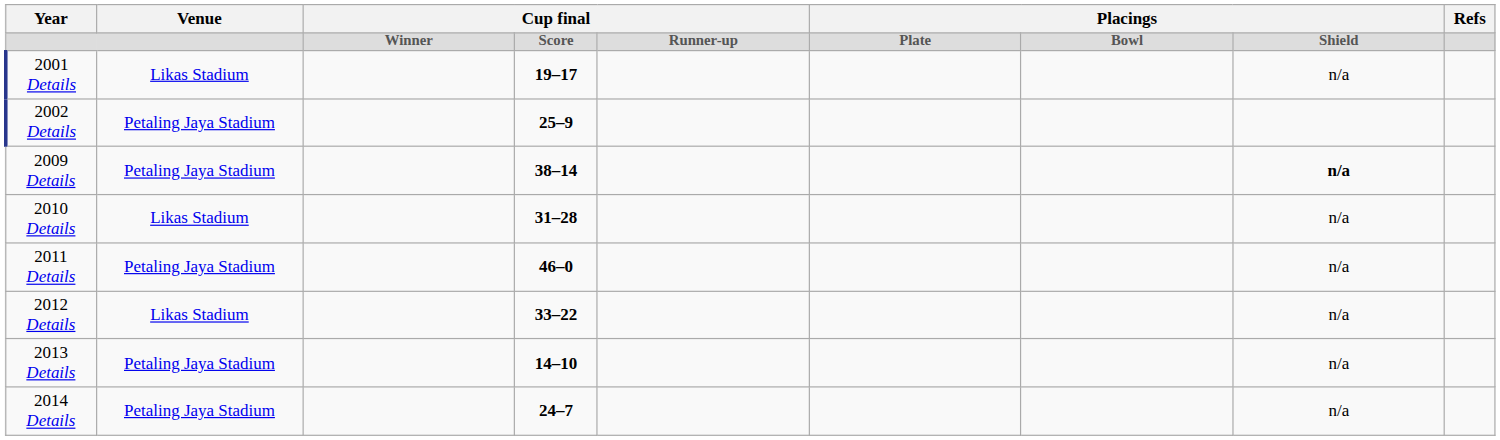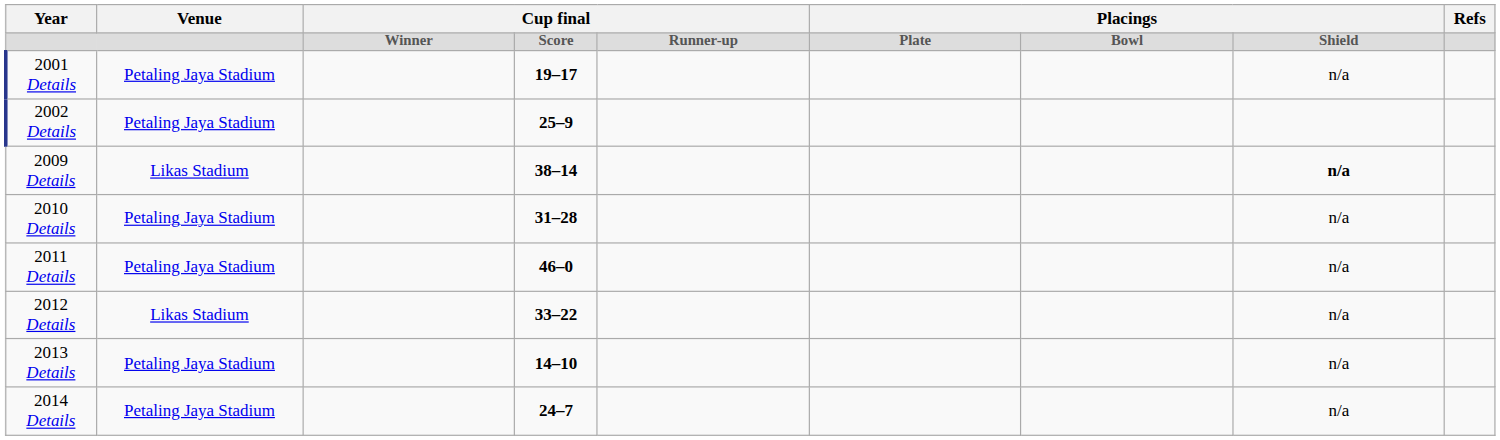 <table class="wikitable" style="font-size:90%; width: 100%; text-align: center;">
 <tr>
 <th>Year</th>
 <th>Venue</th>
 <th colspan=3>Cup final</th>
 <th colspan=3>Placings</th>
 <th style="padding:1px;">Refs</th>
 </tr>
 <tr bgcolor=#ddd style="line-height:9px; font-size:87%;">
 <td style="width:3.9em; border-right:0px;"></td>
 <td style="width:9.5em; border-left:0px; color:#555; "></td>
 <td style="width:9.7em; font-weight:bold; color:#555;">Winner</td>
 <td style="width:3.5em; font-weight:bold; color:#555;">Score</td>
 <td style="width:9.7em; font-weight:bold; color:#555;">Runner-up</td>
 <td style="width:9.7em; font-weight:bold; color:#555;">Plate</td>
 <td style="width:9.7em; font-weight:bold; color:#555;">Bowl</td>
 <td style="width:9.7em; font-weight:bold; color:#555;">Shield</td>
 <td style="width:1.2em; font-weight:bold; color:#555;"></td>
 </tr>
 <tr>
 <td style="border-left:3px solid #28368C;">2001<br> <em><a href='#'>Details</a></em></td>
-<td><a href='#'>Likas Stadium</a></td>
+<td><a href='#'>Petaling Jaya Stadium</a></td>
 <td><strong></strong></td>
 <td><strong>19–17</strong></td>
 <td></td>
 <td></td>
 <td></td>
 <td>n/a</td>
 <td></td>
 </tr>
 <tr>
 <td style="border-left:3px solid #28368C;">2002<br> <em><a href='#'>Details</a></em></td>
 <td><a href='#'>Petaling Jaya Stadium</a></td>
 <td><strong></strong></td>
 <td><strong>25–9</strong></td>
 <td></td>
 <td></td>
 <td></td>
 <td></td>
 <td></td>
 </tr>
 <tr>
 <td>2009<br> <em><a href='#'>Details</a></em></td>
-<td><a href='#'>Petaling Jaya Stadium</a></td>
+<td><a href='#'>Likas Stadium</a></td>
 <td><strong></strong></td>
 <td><strong>38–14</strong></td>
 <td></td>
 <td></td>
 <td></td>
 <td><strong>n/a</strong></td>
 <td></td>
 </tr>
 <tr>
 <td>2010<br> <em><a href='#'>Details</a></em></td>
-<td><a href='#'>Likas Stadium</a></td>
+<td><a href='#'>Petaling Jaya Stadium</a></td>
 <td><strong></strong></td>
 <td><strong>31–28</strong></td>
 <td></td>
 <td></td>
 <td></td>
 <td>n/a</td>
 <td></td>
 </tr>
 <tr>
 <td>2011<br> <em><a href='#'>Details</a></em></td>
 <td><a href='#'>Petaling Jaya Stadium</a></td>
 <td><strong></strong></td>
 <td><strong>46–0</strong></td>
 <td></td>
 <td></td>
 <td></td>
 <td>n/a</td>
 <td></td>
 </tr>
 <tr>
 <td>2012<br> <em><a href='#'>Details</a></em></td>
 <td><a href='#'>Likas Stadium</a></td>
 <td><strong></strong></td>
 <td><strong>33–22</strong></td>
 <td></td>
 <td></td>
 <td></td>
 <td>n/a</td>
 <td></td>
 </tr>
 <tr>
 <td>2013<br> <em><a href='#'>Details</a></em></td>
 <td><a href='#'>Petaling Jaya Stadium</a></td>
 <td><strong></strong></td>
 <td><strong>14–10</strong></td>
 <td></td>
 <td></td>
 <td></td>
 <td>n/a</td>
 <td></td>
 </tr>
 <tr>
 <td>2014<br> <em><a href='#'>Details</a></em></td>
 <td><a href='#'>Petaling Jaya Stadium</a></td>
 <td><strong></strong></td>
 <td><strong>24–7</strong></td>
 <td></td>
 <td></td>
 <td></td>
 <td>n/a</td>
 <td></td>
 </tr>
 </table>
